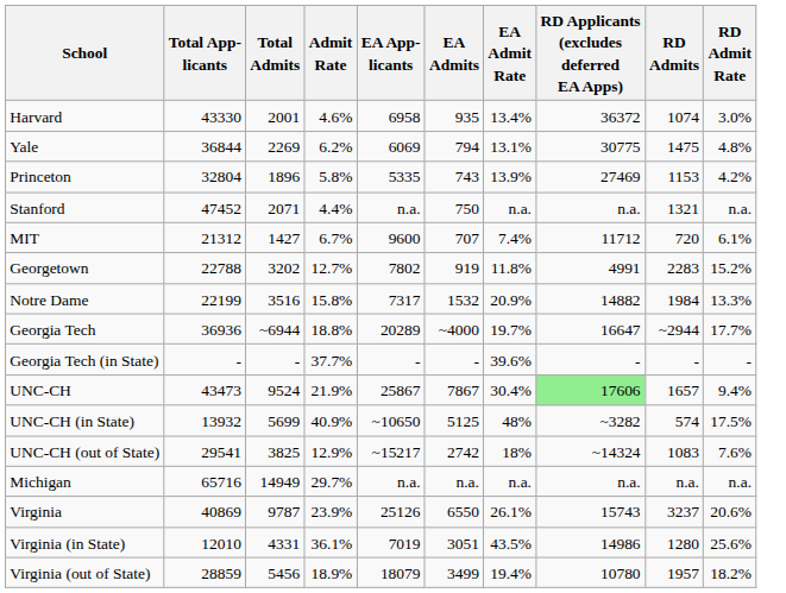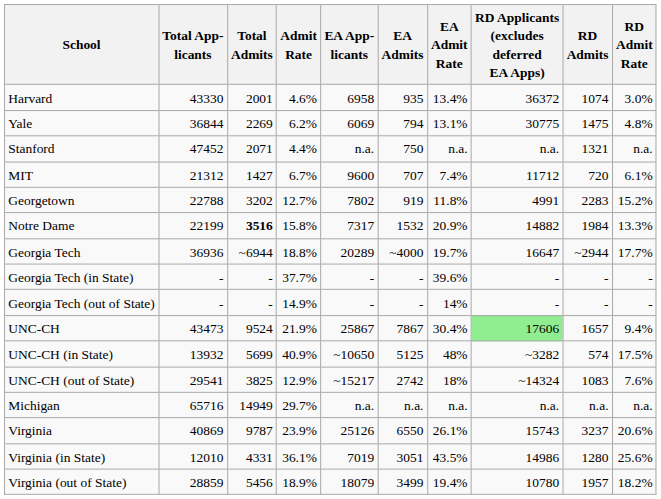 <table class="wikitable">
 <tr>
 <th><small>School</small></th>
 <th><small>Total App-<br>licants</small></th>
 <th><small>Total <br>Admits</small></th>
 <th><small>Admit<br>Rate</small></th>
 <th><small>EA App-<br>licants</small></th>
 <th><small>EA <br>Admits</small></th>
 <th><small>EA <br>Admit<br> Rate</small></th>
 <th><small>RD Applicants<br>(excludes<br>deferred<br>EA Apps)</small></th>
 <th><small>RD <br>Admits</small></th>
 <th><small>RD <br>Admit<br> Rate</small></th>
 </tr>
 <tr>
 <td><small>Harvard</small></td>
 <td align=right><small>43330</small></td>
 <td align=right><small>2001</small></td>
 <td align=right><small>4.6%</small></td>
 <td align=right><small>6958</small></td>
 <td align=right><small>935</small></td>
 <td align=right><small>13.4%</small></td>
 <td align=right><small>36372</small></td>
 <td align=right><small>1074</small></td>
 <td align=right><small>3.0%</small></td>
 </tr>
 <tr>
 <td><small>Yale</small></td>
 <td align=right><small>36844</small></td>
 <td align=right><small>2269</small></td>
 <td align=right><small>6.2%</small></td>
 <td align=right><small>6069</small></td>
 <td align=right><small>794</small></td>
 <td align=right><small>13.1%</small></td>
 <td align=right><small>30775</small></td>
 <td align=right><small>1475</small></td>
 <td align=right><small>4.8%</small></td>
-</tr>
-<tr>
-<td><small>Princeton</small></td>
-<td align=right><small>32804</small></td>
-<td align=right><small>1896</small></td>
-<td align=right><small>5.8%</small></td>
-<td align=right><small>5335</small></td>
-<td align=right><small>743</small></td>
-<td align=right><small>13.9%</small></td>
-<td align=right><small>27469</small></td>
-<td align=right><small>1153</small></td>
-<td align=right><small>4.2%</small></td>
 </tr>
 <tr>
 <td><small>Stanford</small></td>
 <td align=right><small>47452</small></td>
 <td align=right><small>2071</small></td>
 <td align=right><small>4.4%</small></td>
 <td align=right><small>n.a.</small></td>
 <td align=right><small>750</small></td>
 <td align=right><small>n.a.</small></td>
 <td align=right><small>n.a.</small></td>
 <td align=right><small>1321</small></td>
 <td align=right><small>n.a.</small></td>
 </tr>
 <tr>
 <td><small>MIT</small></td>
 <td align=right><small>21312</small></td>
 <td align=right><small>1427</small></td>
 <td align=right><small>6.7%</small></td>
 <td align=right><small>9600</small></td>
 <td align=right><small>707</small></td>
 <td align=right><small>7.4%</small></td>
 <td align=right><small>11712</small></td>
 <td align=right><small>720</small></td>
 <td align=right><small>6.1%</small></td>
 </tr>
 <tr>
 <td><small>Georgetown</small></td>
 <td align=right><small>22788</small></td>
 <td align=right><small>3202</small></td>
 <td align=right><small>12.7%</small></td>
 <td align=right><small>7802</small></td>
 <td align=right><small>919</small></td>
 <td align=right><small>11.8%</small></td>
 <td align=right><small>4991</small></td>
 <td align=right><small>2283</small></td>
 <td align=right><small>15.2%</small></td>
 </tr>
 <tr>
 <td><small>Notre Dame</small></td>
 <td align=right><small>22199</small></td>
-<td align=right><small>3516</small></td>
+<td align=right><strong><small>3516</small></strong></td>
 <td align=right><small>15.8%</small></td>
 <td align=right><small>7317</small></td>
 <td align=right><small>1532</small></td>
 <td align=right><small>20.9%</small></td>
 <td align=right><small>14882</small></td>
 <td align=right><small>1984</small></td>
 <td align=right><small>13.3%</small></td>
 </tr>
 <tr>
 <td><small>Georgia Tech</small></td>
 <td align=right><small>36936</small></td>
 <td align=right><small>~6944</small></td>
 <td align=right><small>18.8%</small></td>
 <td align=right><small>20289</small></td>
 <td align=right><small>~4000</small></td>
 <td align=right><small>19.7%</small></td>
 <td align=right><small>16647</small></td>
 <td align=right><small>~2944</small></td>
 <td align=right><small>17.7%</small></td>
 </tr>
 <tr>
 <td><small>Georgia Tech (in State)</small></td>
 <td align=right><small>-</small></td>
 <td align=right><small>-</small></td>
 <td align=right><small>37.7%</small></td>
 <td align=right><small>-</small></td>
 <td align=right><small>-</small></td>
 <td align=right><small>39.6%</small></td>
+<td align=right><small>-</small></td>
+<td align=right><small>-</small></td>
+<td align=right><small>-</small></td>
+</tr>
+<tr>
+<td><small>Georgia Tech (out of State)</small></td>
+<td align=right><small>-</small></td>
+<td align=right><small>-</small></td>
+<td align=right><small>14.9%</small></td>
+<td align=right><small>-</small></td>
+<td align=right><small>-</small></td>
+<td align=right><small>14%</small></td>
 <td align=right><small>-</small></td>
 <td align=right><small>-</small></td>
 <td align=right><small>-</small></td>
 </tr>
 <tr>
 <td><small>UNC-CH</small></td>
 <td align="right"><small>43473</small></td>
 <td align="right"><small>9524</small></td>
 <td align="right"><small>21.9%</small></td>
 <td align="right"><small>25867</small></td>
 <td align="right"><small>7867</small></td>
 <td align="right"><small>30.4%</small></td>
 <td align="right" style="background: lightgreen;"><small>17606</small></td>
 <td align="right"><small>1657</small></td>
 <td align="right"><small>9.4%</small></td>
 </tr>
 <tr>
 <td><small>UNC-CH (in State)</small></td>
 <td align=right><small>13932</small></td>
 <td align=right><small>5699</small></td>
 <td align=right><small>40.9%</small></td>
 <td align=right><small>~10650</small></td>
 <td align=right><small>5125</small></td>
 <td align=right><small>48%</small></td>
 <td align=right><small>~3282</small></td>
 <td align=right><small>574</small></td>
 <td align=right><small>17.5%</small></td>
 </tr>
 <tr>
 <td><small>UNC-CH (out of State)</small></td>
 <td align=right><small>29541</small></td>
 <td align=right><small>3825</small></td>
 <td align=right><small>12.9%</small></td>
 <td align=right><small>~15217</small></td>
 <td align=right><small>2742</small></td>
 <td align=right><small>18%</small></td>
 <td align=right><small>~14324</small></td>
 <td align=right><small>1083</small></td>
 <td align=right><small>7.6%</small></td>
 </tr>
 <tr>
 <td><small>Michigan</small></td>
 <td align="right"><small>65716</small></td>
 <td align="right"><small>14949</small></td>
 <td align="right"><small>29.7%</small></td>
 <td align="right"><small>n.a.</small></td>
 <td align="right"><small>n.a.</small></td>
 <td align="right"><small>n.a.</small></td>
 <td align="right"><small>n.a.</small></td>
 <td align="right"><small>n.a.</small></td>
 <td align="right"><small>n.a.</small></td>
 </tr>
 <tr>
 <td><small>Virginia</small></td>
 <td align="right"><small>40869</small></td>
 <td align="right"><small>9787</small></td>
 <td align="right"><small>23.9%</small></td>
 <td align="right"><small>25126</small></td>
 <td align="right"><small>6550</small></td>
 <td align="right"><small>26.1%</small></td>
 <td align="right"><small>15743</small></td>
 <td align="right"><small>3237</small></td>
 <td align="right"><small>20.6%</small></td>
 </tr>
 <tr>
 <td><small>Virginia (in State)</small></td>
 <td align=right><small>12010</small></td>
 <td align=right><small>4331</small></td>
 <td align=right><small>36.1%</small></td>
 <td align=right><small>7019</small></td>
 <td align=right><small>3051</small></td>
 <td align=right><small>43.5%</small></td>
 <td align=right><small>14986</small></td>
 <td align=right><small>1280</small></td>
 <td align=right><small>25.6%</small></td>
 </tr>
 <tr>
 <td><small>Virginia (out of State)</small></td>
 <td align=right><small>28859</small></td>
 <td align=right><small>5456</small></td>
 <td align=right><small>18.9%</small></td>
 <td align=right><small>18079</small></td>
 <td align=right><small>3499</small></td>
 <td align=right><small>19.4%</small></td>
 <td align=right><small>10780</small></td>
 <td align=right><small>1957</small></td>
 <td align=right><small>18.2%</small></td>
 </tr>
 </table>
